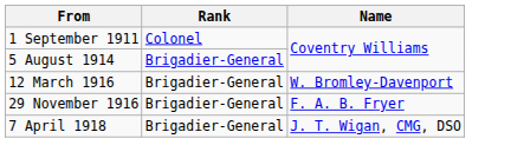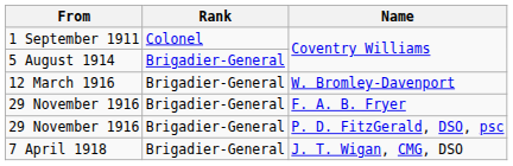 <table class="wikitable">
 <tr>
 <th>From</th>
 <th>Rank</th>
 <th>Name</th>
 </tr>
 <tr>
 <td>1 September 1911</td>
 <td><a href='#'>Colonel</a></td>
 <td rowspan=2><a href='#'>Coventry Williams</a></td>
 </tr>
 <tr>
 <td>5 August 1914</td>
 <td><a href='#'>Brigadier-General</a></td>
 </tr>
 <tr>
 <td>12 March 1916</td>
 <td>Brigadier-General</td>
 <td><a href='#'>W. Bromley-Davenport</a></td>
 </tr>
 <tr>
 <td>29 November 1916</td>
 <td>Brigadier-General</td>
 <td><a href='#'>F. A. B. Fryer</a></td>
 </tr>
 <tr>
+<td>29 November 1916</td>
+<td>Brigadier-General</td>
+<td><a href='#'>P. D. FitzGerald</a>, <a href='#'>DSO</a>, <a href='#'>psc</a></td>
+</tr>
+<tr>
 <td>7 April 1918</td>
 <td>Brigadier-General</td>
 <td><a href='#'>J. T. Wigan</a>, <a href='#'>CMG</a>, DSO</td>
 </tr>
 </table>
